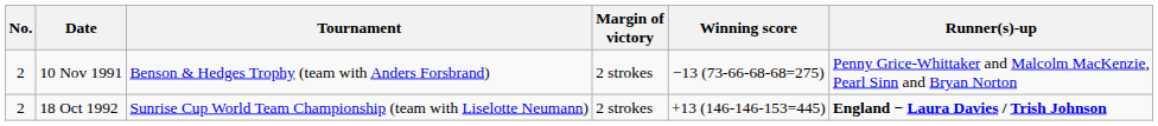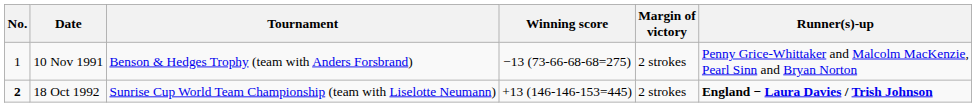 <table class="wikitable" style="font-size:95%;">
 <tr>
 <th>No.</th>
 <th>Date</th>
 <th>Tournament</th>
+<th>Winning score</th>
 <th>Margin of<br>victory</th>
-<th>Winning score</th>
 <th>Runner(s)-up</th>
 </tr>
 <tr>
-<td align=center>2</td>
+<td align=center>1</td>
 <td>10 Nov 1991</td>
 <td><a href='#'>Benson & Hedges Trophy</a> (team with  <a href='#'>Anders Forsbrand</a>)</td>
+<td align="center">−13 (73-66-68-68=275)</td>
 <td>2 strokes</td>
-<td align="center">−13 (73-66-68-68=275)</td>
 <td> <a href='#'>Penny Grice-Whittaker</a> and  <a href='#'>Malcolm MacKenzie</a>,<br> <a href='#'>Pearl Sinn</a> and  <a href='#'>Bryan Norton</a></td>
 </tr>
 <tr>
-<td align=center>2</td>
+<td align=center><strong>2</strong></td>
 <td>18 Oct 1992</td>
 <td><a href='#'>Sunrise Cup World Team Championship</a> (team with  <a href='#'>Liselotte Neumann</a>)</td>
+<td align="center">+13 (146-146-153=445)</td>
 <td>2 strokes</td>
-<td align="center">+13 (146-146-153=445)</td>
 <td><strong> England − <a href='#'>Laura Davies</a> / <a href='#'>Trish Johnson</a></strong></td>
 </tr>
 </table>
